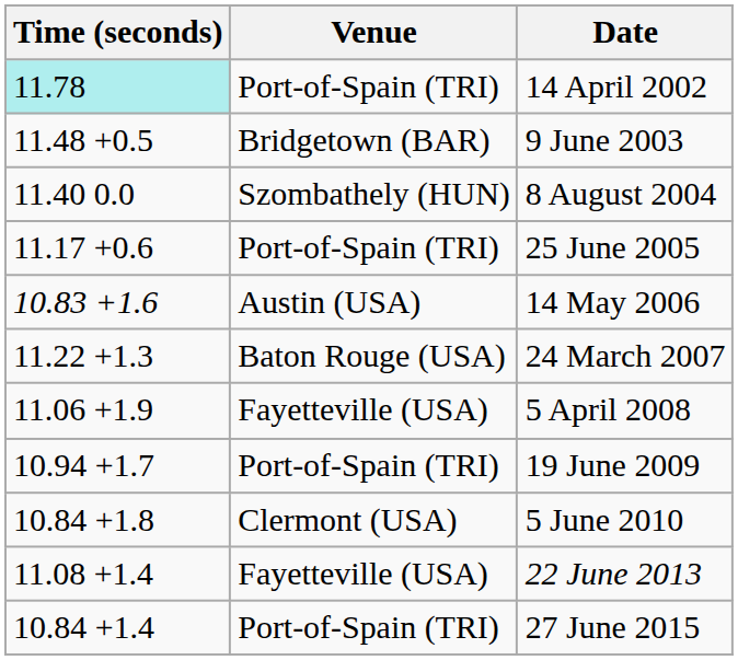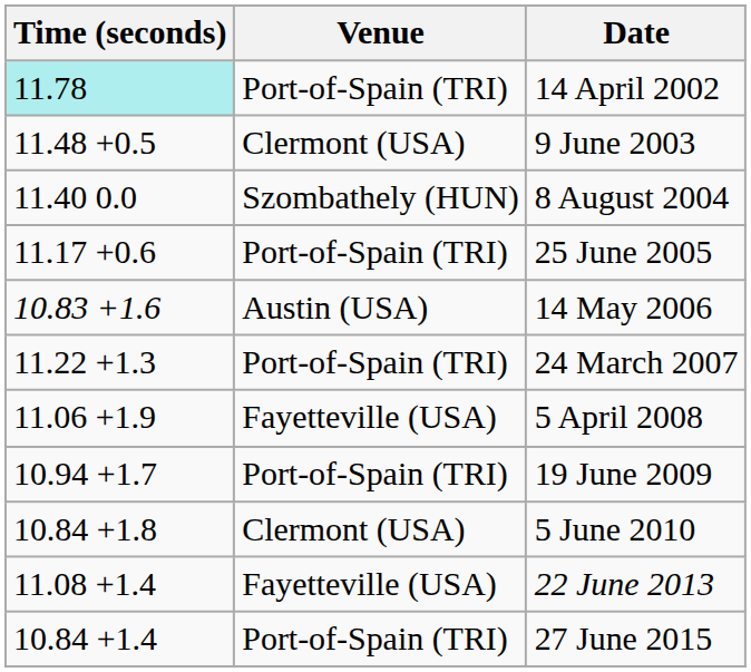 <table class="wikitable" style="border-collapse: collapse; font-size: 95%;">
 <tr>
 <th>Time (seconds)</th>
 <th>Venue</th>
 <th>Date</th>
 </tr>
 <tr>
 <td style="background: paleturquoise;">11.78</td>
 <td>Port-of-Spain (TRI)</td>
 <td>14 April 2002</td>
 </tr>
 <tr>
 <td>11.48 +0.5</td>
-<td>Bridgetown (BAR)</td>
+<td>Clermont (USA)</td>
 <td>9 June 2003</td>
 </tr>
 <tr>
 <td>11.40 0.0</td>
 <td>Szombathely (HUN)</td>
 <td>8 August 2004</td>
 </tr>
 <tr>
 <td>11.17 +0.6</td>
 <td>Port-of-Spain (TRI)</td>
 <td>25 June 2005</td>
 </tr>
 <tr>
 <td><em>10.83 +1.6</em></td>
 <td>Austin (USA)</td>
 <td>14 May 2006</td>
 </tr>
 <tr>
 <td>11.22 +1.3</td>
-<td>Baton Rouge (USA)</td>
+<td>Port-of-Spain (TRI)</td>
 <td>24 March 2007</td>
 </tr>
 <tr>
 <td>11.06 +1.9</td>
 <td>Fayetteville (USA)</td>
 <td>5 April 2008</td>
 </tr>
 <tr>
 <td>10.94 +1.7</td>
 <td>Port-of-Spain (TRI)</td>
 <td>19 June 2009</td>
 </tr>
 <tr>
 <td>10.84 +1.8</td>
 <td>Clermont (USA)</td>
 <td>5 June 2010</td>
 </tr>
 <tr>
 <td>11.08 +1.4</td>
 <td>Fayetteville (USA)</td>
 <td><em>22 June 2013</em></td>
 </tr>
 <tr>
 <td>10.84 +1.4</td>
 <td>Port-of-Spain (TRI)</td>
 <td>27 June 2015</td>
 </tr>
 </table>
